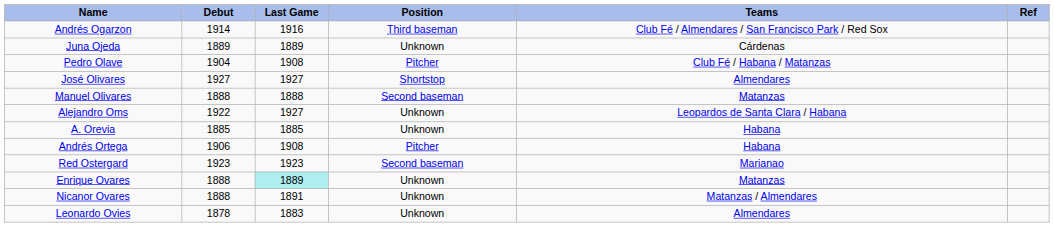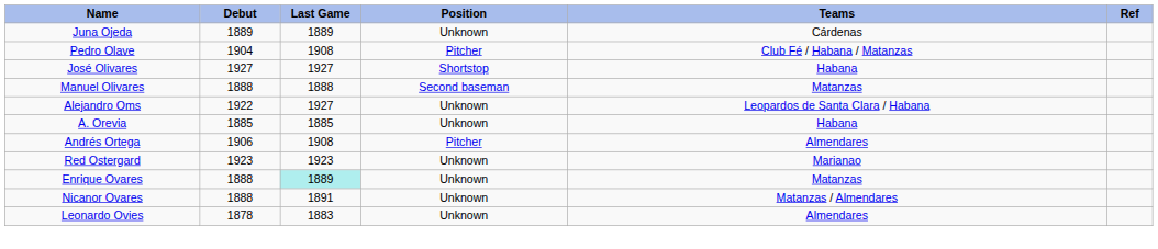 <table class="wikitable" style="width: 100%">
 <tr>
 <th style="background:#a8bdec; width:17%;">Name</th>
 <th style="width:7%; background:#a8bdec;">Debut</th>
 <th style="width:7%; background:#a8bdec;">Last Game</th>
 <th style="width:18%; background:#a8bdec;">Position</th>
 <th style="width:47%; background:#a8bdec;">Teams</th>
 <th style="width:4%; background:#a8bdec;">Ref</th>
-</tr>
-<tr align=center>
-<td><a href='#'>Andrés Ogarzon</a></td>
-<td>1914</td>
-<td>1916</td>
-<td><a href='#'>Third baseman</a></td>
-<td><a href='#'>Club Fé</a> / <a href='#'>Almendares</a> / <a href='#'>San Francisco Park</a> / Red Sox</td>
-<td></td>
 </tr>
 <tr align=center>
 <td><a href='#'>Juna Ojeda</a></td>
 <td>1889</td>
 <td>1889</td>
 <td>Unknown</td>
 <td>Cárdenas</td>
 <td></td>
 </tr>
 <tr align=center>
 <td><a href='#'>Pedro Olave</a></td>
 <td>1904</td>
 <td>1908</td>
 <td><a href='#'>Pitcher</a></td>
 <td><a href='#'>Club Fé</a> / <a href='#'>Habana</a> / <a href='#'>Matanzas</a></td>
 <td></td>
 </tr>
 <tr align=center>
 <td><a href='#'>José Olivares</a></td>
 <td>1927</td>
 <td>1927</td>
 <td><a href='#'>Shortstop</a></td>
-<td><a href='#'>Almendares</a></td>
+<td><a href='#'>Habana</a></td>
 <td></td>
 </tr>
 <tr align=center>
 <td><a href='#'>Manuel Olivares</a></td>
 <td>1888</td>
 <td>1888</td>
 <td><a href='#'>Second baseman</a></td>
 <td><a href='#'>Matanzas</a></td>
 <td></td>
 </tr>
 <tr align=center>
 <td><a href='#'>Alejandro Oms</a></td>
 <td>1922</td>
 <td>1927</td>
 <td>Unknown</td>
 <td><a href='#'>Leopardos de Santa Clara</a> / <a href='#'>Habana</a></td>
 <td></td>
 </tr>
 <tr align=center>
 <td><a href='#'>A. Orevia</a></td>
 <td>1885</td>
 <td>1885</td>
 <td>Unknown</td>
 <td><a href='#'>Habana</a></td>
 <td></td>
 </tr>
 <tr align=center>
 <td><a href='#'>Andrés Ortega</a></td>
 <td>1906</td>
 <td>1908</td>
 <td><a href='#'>Pitcher</a></td>
-<td><a href='#'>Habana</a></td>
+<td><a href='#'>Almendares</a></td>
 <td></td>
 </tr>
 <tr align=center>
 <td><a href='#'>Red Ostergard</a></td>
 <td>1923</td>
 <td>1923</td>
-<td><a href='#'>Second baseman</a></td>
+<td>Unknown</td>
 <td><a href='#'>Marianao</a></td>
 <td></td>
 </tr>
 <tr align=center>
 <td><a href='#'>Enrique Ovares</a></td>
 <td>1888</td>
 <td style="background: paleturquoise;">1889</td>
 <td>Unknown</td>
 <td><a href='#'>Matanzas</a></td>
 <td></td>
 </tr>
 <tr align=center>
 <td><a href='#'>Nicanor Ovares</a></td>
 <td>1888</td>
 <td>1891</td>
 <td>Unknown</td>
 <td><a href='#'>Matanzas</a> / <a href='#'>Almendares</a></td>
 <td></td>
 </tr>
 <tr align=center>
 <td><a href='#'>Leonardo Ovies</a></td>
 <td>1878</td>
 <td>1883</td>
 <td>Unknown</td>
 <td><a href='#'>Almendares</a></td>
 <td></td>
 </tr>
 </table>
